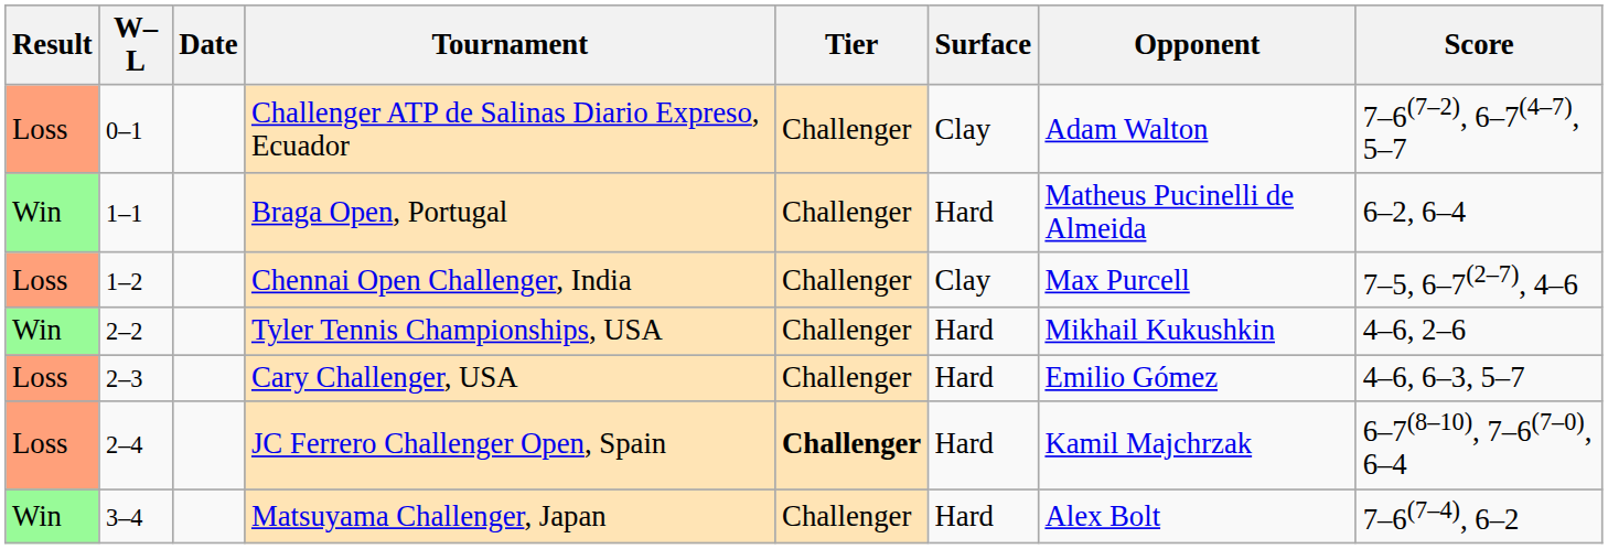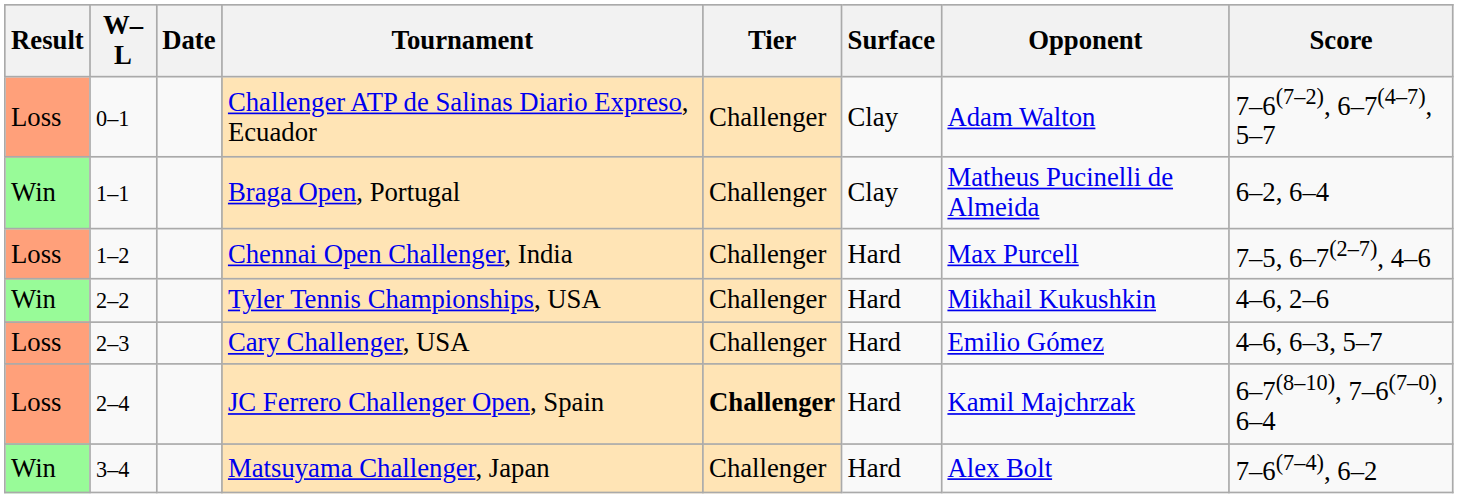 <table class="sortable wikitable">
 <tr>
 <th>Result</th>
 <th class="unsortable">W–L</th>
 <th>Date</th>
 <th>Tournament</th>
 <th>Tier</th>
 <th>Surface</th>
 <th>Opponent</th>
 <th class="unsortable">Score</th>
 </tr>
 <tr>
 <td bgcolor=FFA07A>Loss</td>
 <td><small>0–1</small></td>
 <td><a href='#'></a></td>
 <td style="background:moccasin;"><a href='#'>Challenger ATP de Salinas Diario Expreso</a>, Ecuador</td>
 <td style="background:moccasin;">Challenger</td>
 <td>Clay</td>
 <td> <a href='#'>Adam Walton</a></td>
 <td>7–6<sup>(7–2)</sup>, 6–7<sup>(4–7)</sup>, 5–7</td>
 </tr>
 <tr>
 <td bgcolor=98FB98>Win</td>
 <td><small>1–1</small></td>
 <td><a href='#'></a></td>
 <td style="background:moccasin;"><a href='#'>Braga Open</a>, Portugal</td>
 <td style="background:moccasin;">Challenger</td>
-<td>Hard</td>
+<td>Clay</td>
 <td> <a href='#'>Matheus Pucinelli de Almeida</a></td>
 <td>6–2, 6–4</td>
 </tr>
 <tr>
 <td bgcolor=FFA07A>Loss</td>
 <td><small>1–2</small></td>
 <td><a href='#'></a></td>
 <td style="background:moccasin;"><a href='#'>Chennai Open Challenger</a>, India</td>
 <td style="background:moccasin;">Challenger</td>
-<td>Clay</td>
+<td>Hard</td>
 <td> <a href='#'>Max Purcell</a></td>
 <td>7–5, 6–7<sup>(2–7)</sup>, 4–6</td>
 </tr>
 <tr>
 <td bgcolor=98FB98>Win</td>
 <td><small>2–2</small></td>
 <td><a href='#'></a></td>
 <td style="background:moccasin;"><a href='#'>Tyler Tennis Championships</a>, USA</td>
 <td style="background:moccasin;">Challenger</td>
 <td>Hard</td>
 <td> <a href='#'>Mikhail Kukushkin</a></td>
 <td>4–6, 2–6</td>
 </tr>
 <tr>
 <td bgcolor=FFA07A>Loss</td>
 <td><small>2–3</small></td>
 <td><a href='#'></a></td>
 <td style="background:moccasin;"><a href='#'>Cary Challenger</a>, USA</td>
 <td style="background:moccasin;">Challenger</td>
 <td>Hard</td>
 <td> <a href='#'>Emilio Gómez</a></td>
 <td>4–6, 6–3, 5–7</td>
 </tr>
 <tr>
 <td bgcolor=FFA07A>Loss</td>
 <td><small>2–4</small></td>
 <td><a href='#'></a></td>
 <td style="background:moccasin;"><a href='#'>JC Ferrero Challenger Open</a>, Spain</td>
 <td style="background:moccasin;"><strong>Challenger</strong></td>
 <td>Hard</td>
 <td> <a href='#'>Kamil Majchrzak</a></td>
 <td>6–7<sup>(8–10)</sup>, 7–6<sup>(7–0)</sup>, 6–4</td>
 </tr>
 <tr>
 <td bgcolor=98FB98>Win</td>
 <td><small>3–4</small></td>
 <td><a href='#'></a></td>
 <td style="background:moccasin;"><a href='#'>Matsuyama Challenger</a>, Japan</td>
 <td style="background:moccasin;">Challenger</td>
 <td>Hard</td>
 <td> <a href='#'>Alex Bolt</a></td>
 <td>7–6<sup>(7–4)</sup>, 6–2</td>
 </tr>
 </table>
